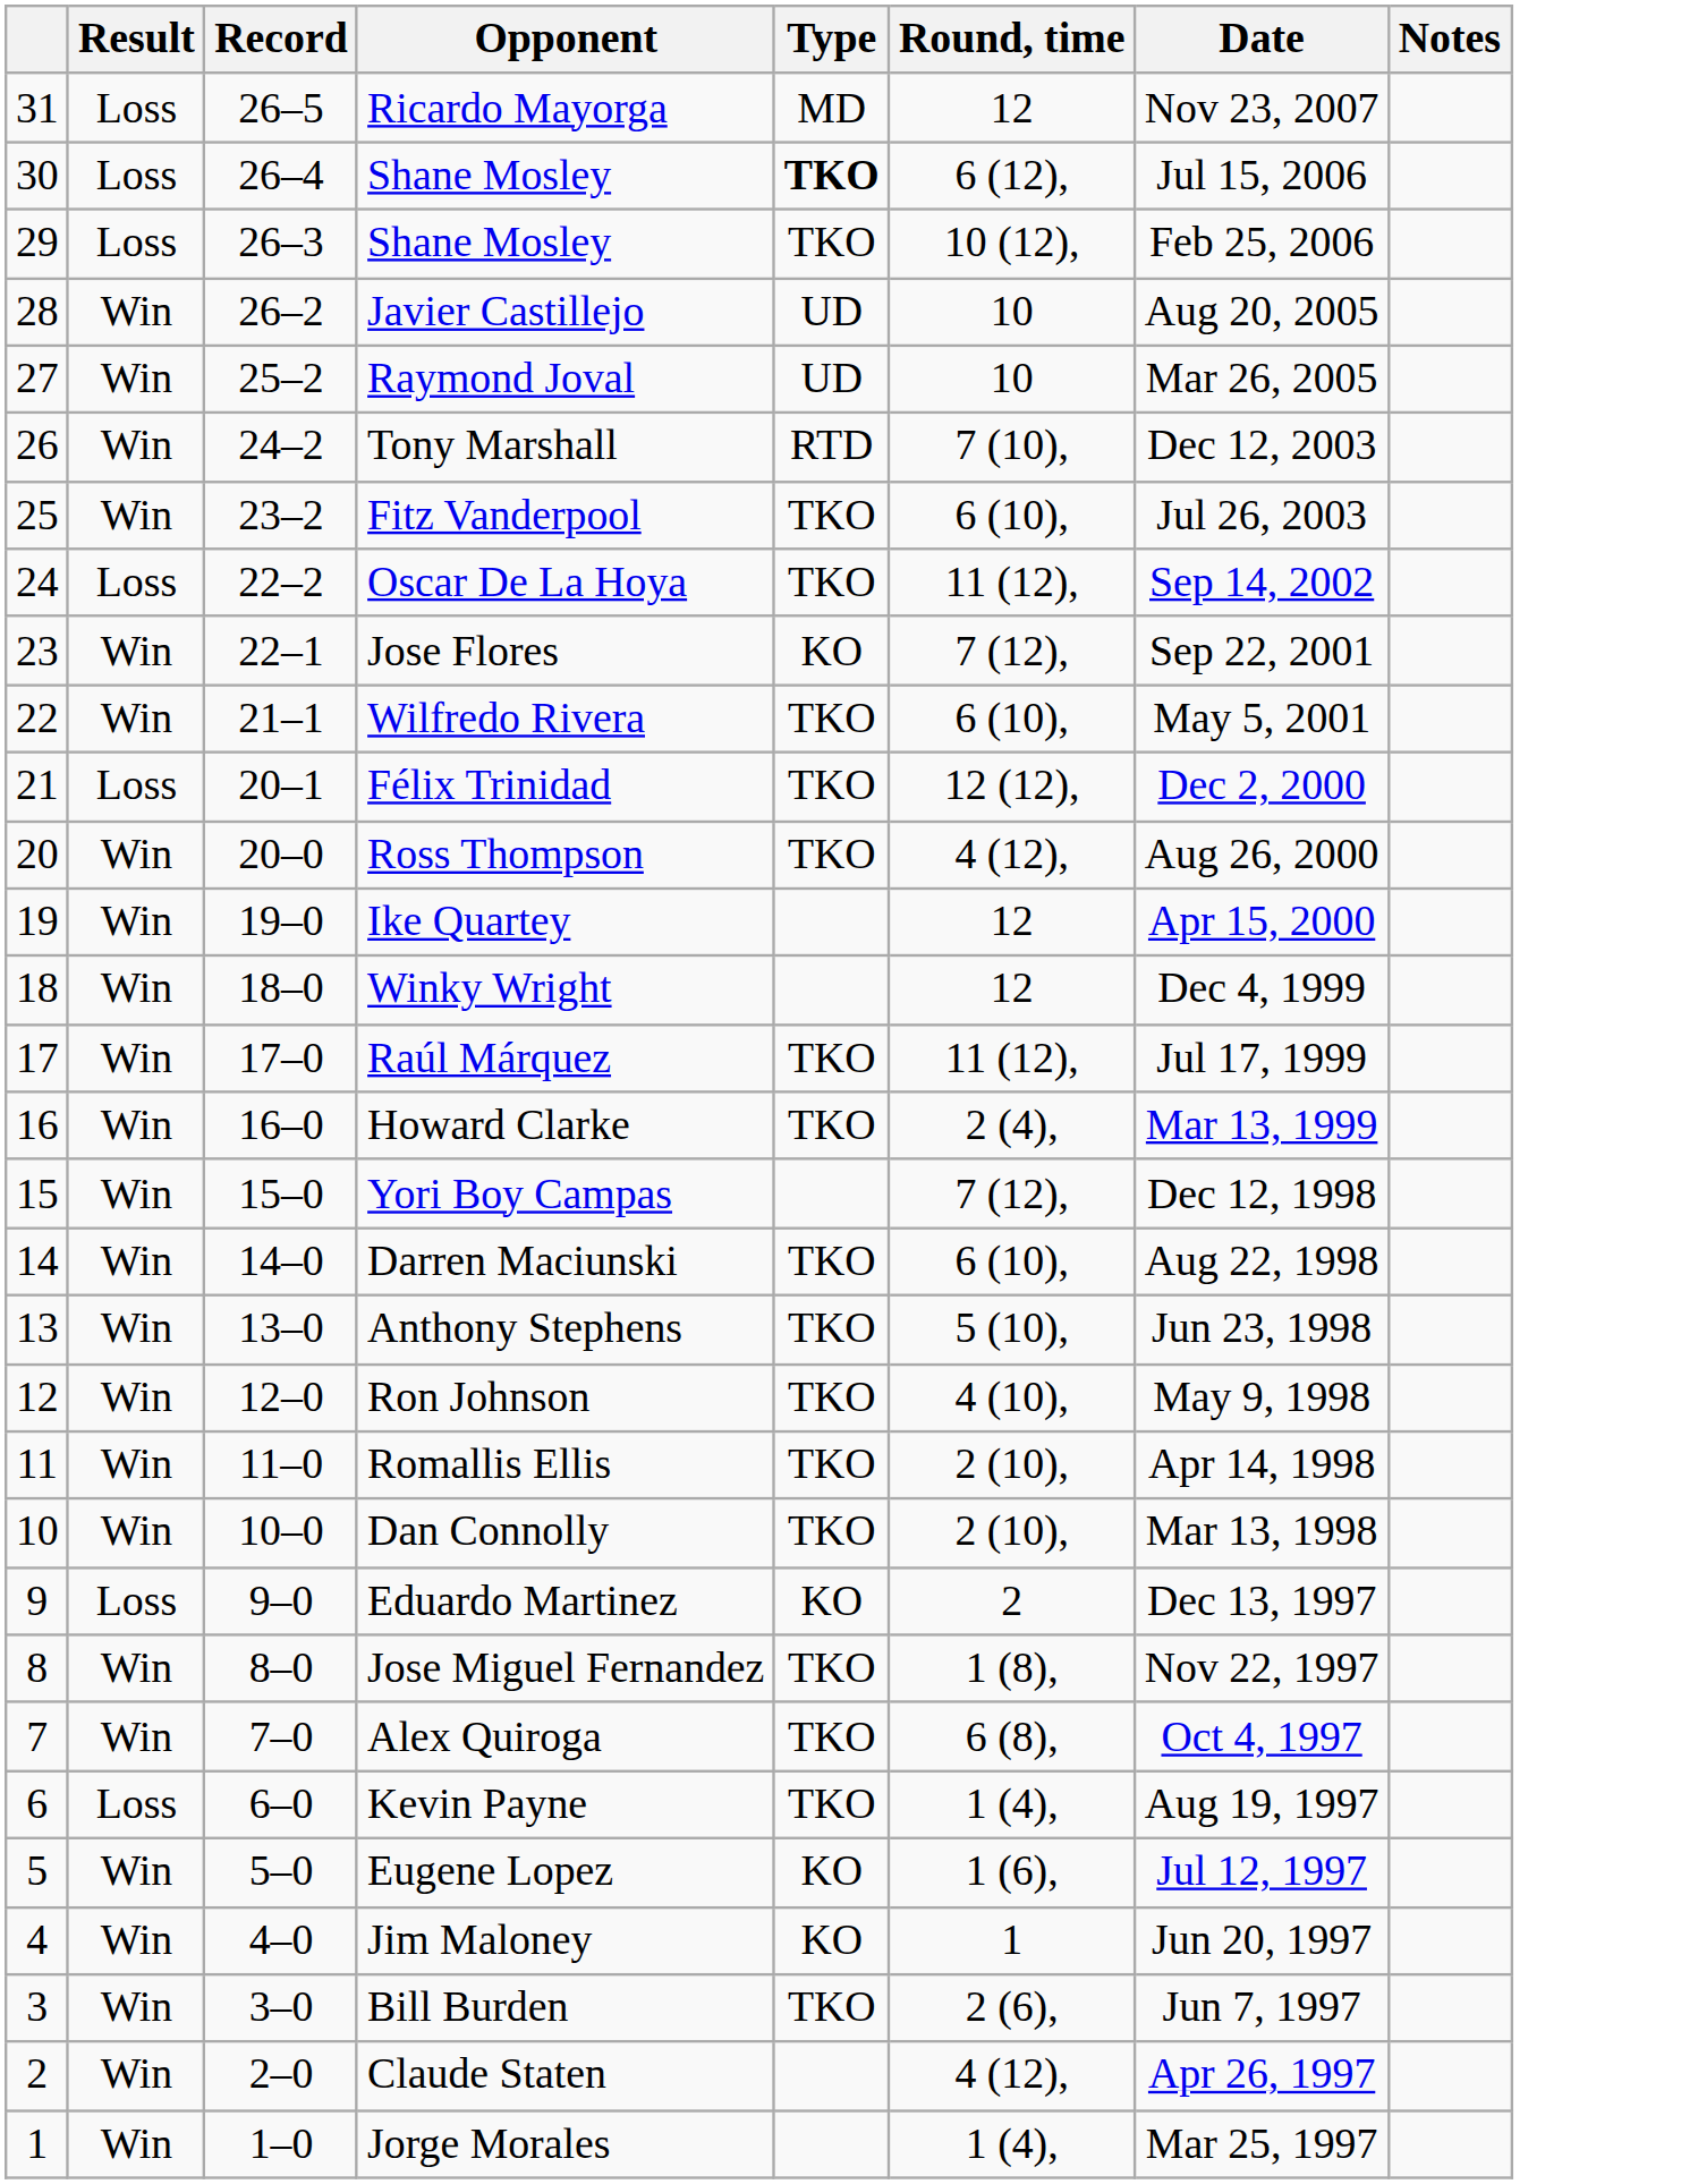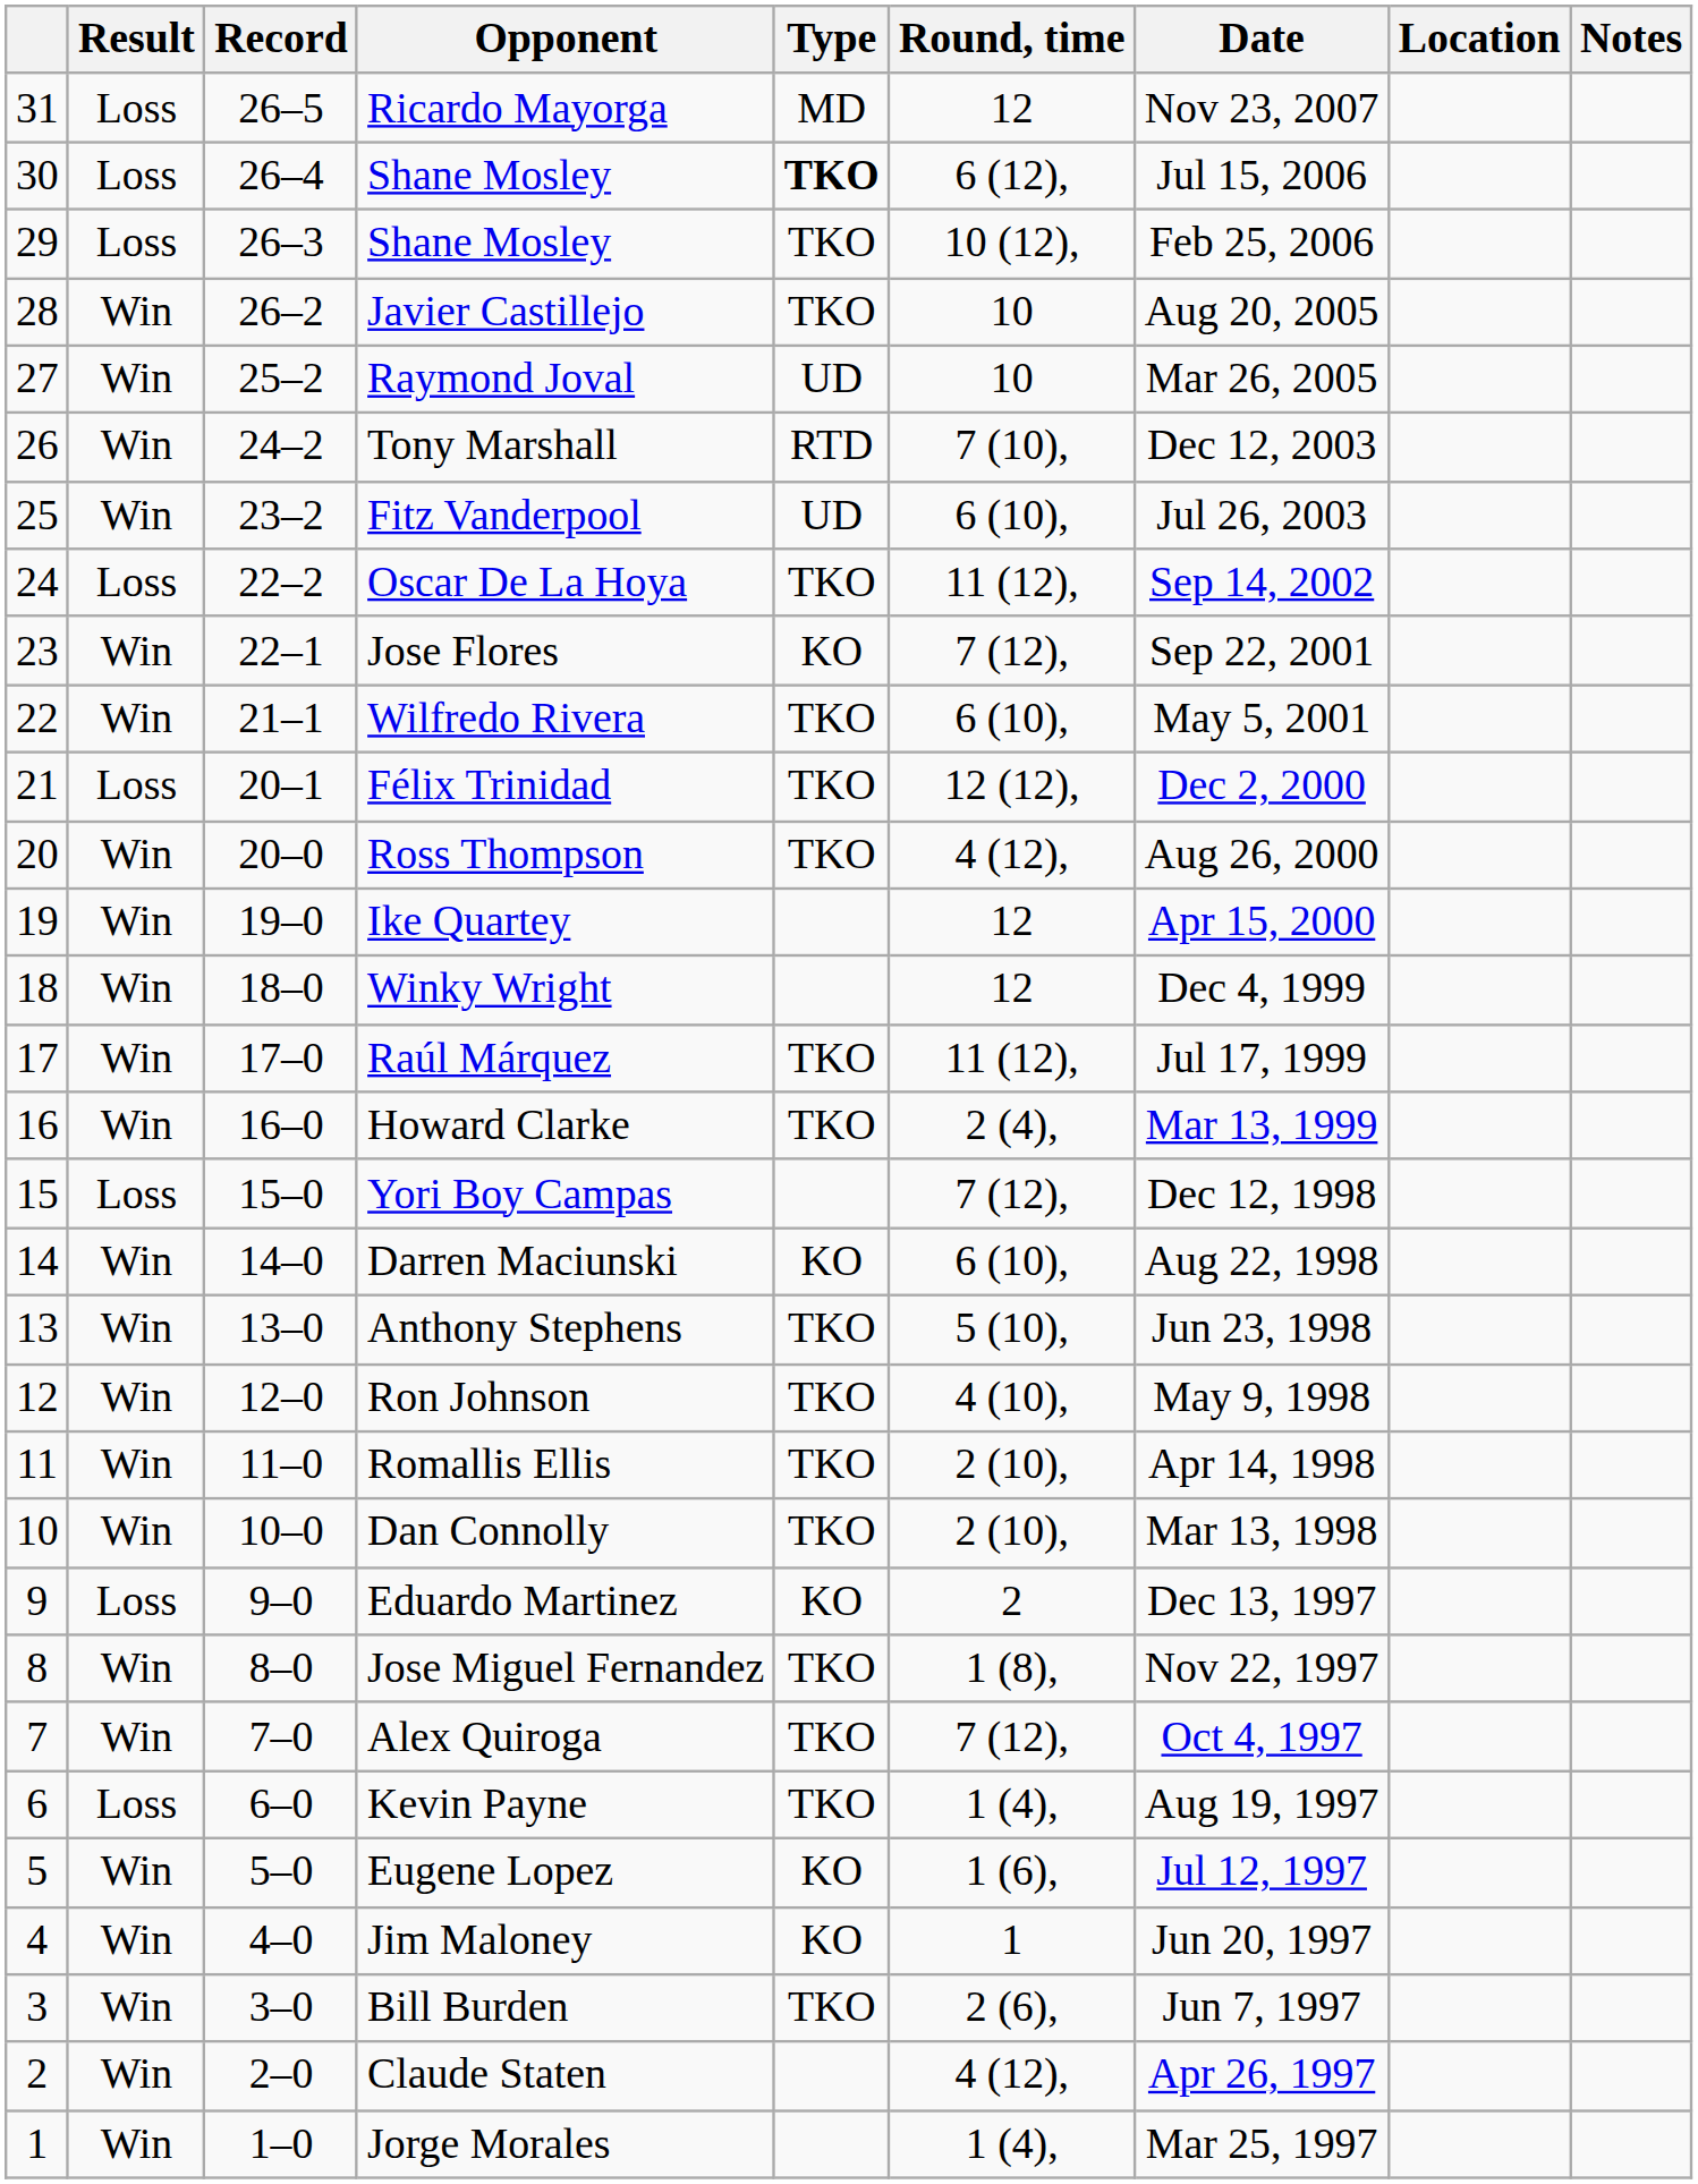 <table class="wikitable" style="text-align:center">
 <tr>
 <th></th>
 <th>Result</th>
 <th>Record</th>
 <th>Opponent</th>
 <th>Type</th>
 <th>Round, time</th>
 <th>Date</th>
+<th>Location</th>
 <th>Notes</th>
 </tr>
 <tr>
 <td>31</td>
 <td>Loss</td>
 <td>26–5</td>
 <td style="text-align:left;"><a href='#'>Ricardo Mayorga</a></td>
 <td>MD</td>
 <td>12</td>
 <td>Nov 23, 2007</td>
 <td style="text-align:left;"></td>
+<td style="text-align:left;"></td>
 </tr>
 <tr>
 <td>30</td>
 <td>Loss</td>
 <td>26–4</td>
 <td style="text-align:left;"><a href='#'>Shane Mosley</a></td>
 <td><strong>TKO</strong></td>
 <td>6 (12), </td>
 <td>Jul 15, 2006</td>
+<td style="text-align:left;"></td>
 <td></td>
 </tr>
 <tr>
 <td>29</td>
 <td>Loss</td>
 <td>26–3</td>
 <td style="text-align:left;"><a href='#'>Shane Mosley</a></td>
 <td>TKO</td>
 <td>10 (12), </td>
 <td>Feb 25, 2006</td>
+<td style="text-align:left;"></td>
 <td></td>
 </tr>
 <tr>
 <td>28</td>
 <td>Win</td>
 <td>26–2</td>
 <td style="text-align:left;"><a href='#'>Javier Castillejo</a></td>
-<td>UD</td>
+<td>TKO</td>
 <td>10</td>
 <td>Aug 20, 2005</td>
+<td style="text-align:left;"></td>
 <td></td>
 </tr>
 <tr>
 <td>27</td>
 <td>Win</td>
 <td>25–2</td>
 <td style="text-align:left;"><a href='#'>Raymond Joval</a></td>
 <td>UD</td>
 <td>10</td>
 <td>Mar 26, 2005</td>
+<td style="text-align:left;"></td>
 <td></td>
 </tr>
 <tr>
 <td>26</td>
 <td>Win</td>
 <td>24–2</td>
 <td style="text-align:left;">Tony Marshall</td>
 <td>RTD</td>
 <td>7 (10), </td>
 <td>Dec 12, 2003</td>
+<td style="text-align:left;"></td>
 <td></td>
 </tr>
 <tr>
 <td>25</td>
 <td>Win</td>
 <td>23–2</td>
 <td style="text-align:left;"><a href='#'>Fitz Vanderpool</a></td>
-<td>TKO</td>
+<td>UD</td>
 <td>6 (10), </td>
 <td>Jul 26, 2003</td>
+<td style="text-align:left;"></td>
 <td></td>
 </tr>
 <tr>
 <td>24</td>
 <td>Loss</td>
 <td>22–2</td>
 <td style="text-align:left;"><a href='#'>Oscar De La Hoya</a></td>
 <td>TKO</td>
 <td>11 (12), </td>
 <td><a href='#'>Sep 14, 2002</a></td>
 <td style="text-align:left;"></td>
+<td style="text-align:left;"></td>
 </tr>
 <tr>
 <td>23</td>
 <td>Win</td>
 <td>22–1</td>
 <td style="text-align:left;">Jose Flores</td>
 <td>KO</td>
 <td>7 (12), </td>
 <td>Sep 22, 2001</td>
 <td style="text-align:left;"></td>
+<td style="text-align:left;"></td>
 </tr>
 <tr>
 <td>22</td>
 <td>Win</td>
 <td>21–1</td>
 <td style="text-align:left;"><a href='#'>Wilfredo Rivera</a></td>
 <td>TKO</td>
 <td>6 (10), </td>
 <td>May 5, 2001</td>
+<td style="text-align:left;"></td>
 <td></td>
 </tr>
 <tr>
 <td>21</td>
 <td>Loss</td>
 <td>20–1</td>
 <td style="text-align:left;"><a href='#'>Félix Trinidad</a></td>
 <td>TKO</td>
 <td>12 (12), </td>
 <td><a href='#'>Dec 2, 2000</a></td>
 <td style="text-align:left;"></td>
+<td style="text-align:left;"></td>
 </tr>
 <tr>
 <td>20</td>
 <td>Win</td>
 <td>20–0</td>
 <td style="text-align:left;"><a href='#'>Ross Thompson</a></td>
 <td>TKO</td>
 <td>4 (12), </td>
 <td>Aug 26, 2000</td>
+<td style="text-align:left;"></td>
 <td style="text-align:left;"></td>
 </tr>
 <tr>
 <td>19</td>
 <td>Win</td>
 <td>19–0</td>
 <td style="text-align:left;"><a href='#'>Ike Quartey</a></td>
 <td></td>
 <td>12</td>
 <td><a href='#'>Apr 15, 2000</a></td>
 <td style="text-align:left;"></td>
+<td style="text-align:left;"></td>
 </tr>
 <tr>
 <td>18</td>
 <td>Win</td>
 <td>18–0</td>
 <td style="text-align:left;"><a href='#'>Winky Wright</a></td>
 <td></td>
 <td>12</td>
 <td>Dec 4, 1999</td>
+<td style="text-align:left;"></td>
 <td style="text-align:left;"></td>
 </tr>
 <tr>
 <td>17</td>
 <td>Win</td>
 <td>17–0</td>
 <td style="text-align:left;"><a href='#'>Raúl Márquez</a></td>
 <td>TKO</td>
 <td>11 (12), </td>
 <td>Jul 17, 1999</td>
 <td style="text-align:left;"></td>
+<td style="text-align:left;"></td>
 </tr>
 <tr>
 <td>16</td>
 <td>Win</td>
 <td>16–0</td>
 <td style="text-align:left;">Howard Clarke</td>
 <td>TKO</td>
 <td>2 (4), </td>
 <td><a href='#'>Mar 13, 1999</a></td>
 <td style="text-align:left;"></td>
+<td style="text-align:left;"></td>
 </tr>
 <tr>
 <td>15</td>
-<td>Win</td>
+<td>Loss</td>
 <td>15–0</td>
 <td style="text-align:left;"><a href='#'>Yori Boy Campas</a></td>
 <td></td>
 <td>7 (12), </td>
 <td>Dec 12, 1998</td>
+<td style="text-align:left;"></td>
 <td style="text-align:left;"></td>
 </tr>
 <tr>
 <td>14</td>
 <td>Win</td>
 <td>14–0</td>
 <td style="text-align:left;">Darren Maciunski</td>
-<td>TKO</td>
+<td>KO</td>
 <td>6 (10), </td>
 <td>Aug 22, 1998</td>
+<td style="text-align:left;"></td>
 <td></td>
 </tr>
 <tr>
 <td>13</td>
 <td>Win</td>
 <td>13–0</td>
 <td style="text-align:left;">Anthony Stephens</td>
 <td>TKO</td>
 <td>5 (10), </td>
 <td>Jun 23, 1998</td>
+<td style="text-align:left;"></td>
 <td></td>
 </tr>
 <tr>
 <td>12</td>
 <td>Win</td>
 <td>12–0</td>
 <td style="text-align:left;">Ron Johnson</td>
 <td>TKO</td>
 <td>4 (10), </td>
 <td>May 9, 1998</td>
+<td style="text-align:left;"></td>
 <td></td>
 </tr>
 <tr>
 <td>11</td>
 <td>Win</td>
 <td>11–0</td>
 <td style="text-align:left;">Romallis Ellis</td>
 <td>TKO</td>
 <td>2 (10), </td>
 <td>Apr 14, 1998</td>
+<td style="text-align:left;"></td>
 <td></td>
 </tr>
 <tr>
 <td>10</td>
 <td>Win</td>
 <td>10–0</td>
 <td style="text-align:left;">Dan Connolly</td>
 <td>TKO</td>
 <td>2 (10), </td>
 <td>Mar 13, 1998</td>
+<td style="text-align:left;"></td>
 <td></td>
 </tr>
 <tr>
 <td>9</td>
 <td>Loss</td>
 <td>9–0</td>
 <td style="text-align:left;">Eduardo Martinez</td>
 <td>KO</td>
 <td>2</td>
 <td>Dec 13, 1997</td>
+<td style="text-align:left;"></td>
 <td></td>
 </tr>
 <tr>
 <td>8</td>
 <td>Win</td>
 <td>8–0</td>
 <td style="text-align:left;">Jose Miguel Fernandez</td>
 <td>TKO</td>
 <td>1 (8), </td>
 <td>Nov 22, 1997</td>
+<td style="text-align:left;"></td>
 <td></td>
 </tr>
 <tr>
 <td>7</td>
 <td>Win</td>
 <td>7–0</td>
 <td style="text-align:left;">Alex Quiroga</td>
 <td>TKO</td>
-<td>6 (8), </td>
+<td>7 (12), </td>
 <td><a href='#'>Oct 4, 1997</a></td>
+<td style="text-align:left;"></td>
 <td></td>
 </tr>
 <tr>
 <td>6</td>
 <td>Loss</td>
 <td>6–0</td>
 <td style="text-align:left;">Kevin Payne</td>
 <td>TKO</td>
 <td>1 (4), </td>
 <td>Aug 19, 1997</td>
+<td style="text-align:left;"></td>
 <td></td>
 </tr>
 <tr>
 <td>5</td>
 <td>Win</td>
 <td>5–0</td>
 <td style="text-align:left;">Eugene Lopez</td>
 <td>KO</td>
 <td>1 (6), </td>
 <td><a href='#'>Jul 12, 1997</a></td>
+<td style="text-align:left;"></td>
 <td></td>
 </tr>
 <tr>
 <td>4</td>
 <td>Win</td>
 <td>4–0</td>
 <td style="text-align:left;">Jim Maloney</td>
 <td>KO</td>
 <td>1</td>
 <td>Jun 20, 1997</td>
+<td style="text-align:left;"></td>
 <td></td>
 </tr>
 <tr>
 <td>3</td>
 <td>Win</td>
 <td>3–0</td>
 <td style="text-align:left;">Bill Burden</td>
 <td>TKO</td>
 <td>2 (6), </td>
 <td>Jun 7, 1997</td>
+<td style="text-align:left;"></td>
 <td></td>
 </tr>
 <tr>
 <td>2</td>
 <td>Win</td>
 <td>2–0</td>
 <td style="text-align:left;">Claude Staten</td>
 <td></td>
 <td>4 (12), </td>
 <td><a href='#'>Apr 26, 1997</a></td>
+<td style="text-align:left;"></td>
 <td></td>
 </tr>
 <tr>
 <td>1</td>
 <td>Win</td>
 <td>1–0</td>
 <td style="text-align:left;">Jorge Morales</td>
 <td></td>
 <td>1 (4), </td>
 <td>Mar 25, 1997</td>
+<td style="text-align:left;"></td>
 <td></td>
 </tr>
 </table>
